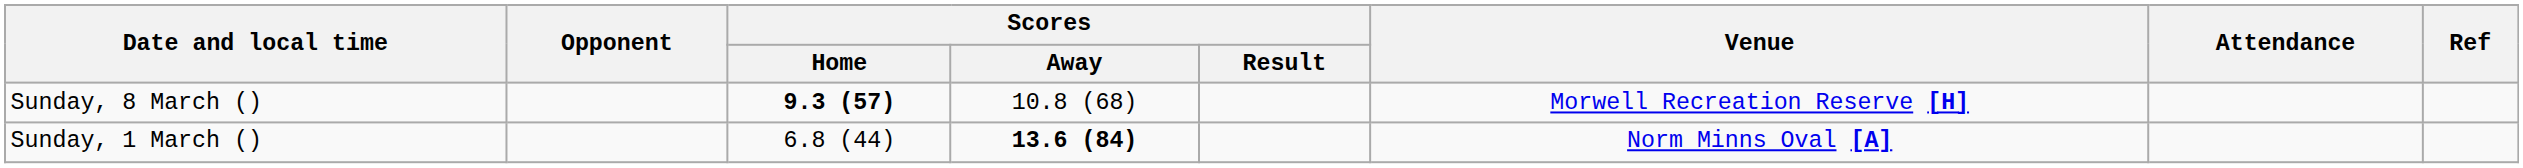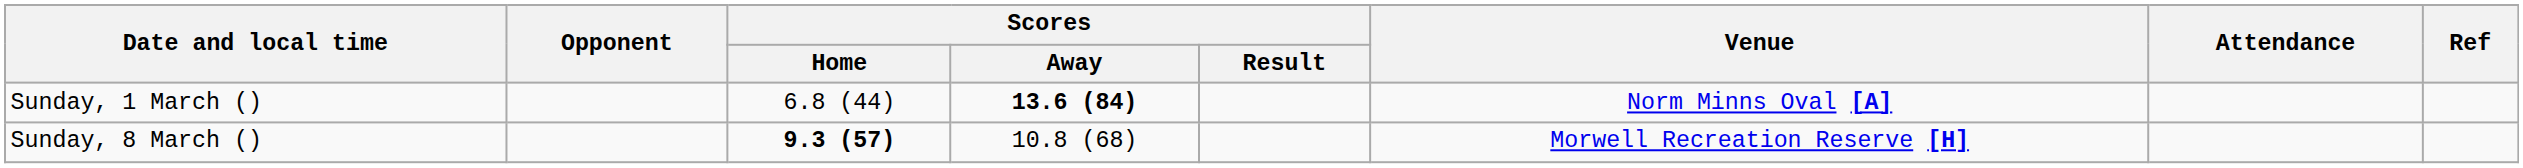 <table class="wikitable plainrowheaders" style="font-size:90%; width:100%; text-align:center;">
 <tr>
 <th scope="col" rowspan=2>Date and local time</th>
 <th scope="col" rowspan=2>Opponent</th>
 <th scope="col" colspan=3>Scores</th>
 <th scope="col" rowspan=2>Venue</th>
 <th scope="col" rowspan=2>Attendance</th>
 <th scope="col" rowspan=2>Ref</th>
 </tr>
 <tr>
 <th scope="col">Home</th>
 <th scope="col">Away</th>
 <th scope="col">Result</th>
 </tr>
 <tr>
+<td align=left>Sunday, 1 March ()</td>
+<td align=left></td>
+<td>6.8 (44)</td>
+<td><strong>13.6 (84)</strong></td>
+<td></td>
+<td><a href='#'>Norm Minns Oval</a> <a href='#'><strong>[A]</strong></a></td>
+<td></td>
+<td></td>
+</tr>
+<tr>
 <td align=left>Sunday, 8 March ()</td>
 <td align=left></td>
 <td><strong>9.3 (57)</strong></td>
 <td>10.8 (68)</td>
 <td></td>
 <td><a href='#'>Morwell Recreation Reserve</a> <a href='#'><strong>[H]</strong></a></td>
 <td></td>
 <td></td>
 </tr>
-<tr>
-<td align=left>Sunday, 1 March ()</td>
-<td align=left></td>
-<td>6.8 (44)</td>
-<td><strong>13.6 (84)</strong></td>
-<td></td>
-<td><a href='#'>Norm Minns Oval</a> <a href='#'><strong>[A]</strong></a></td>
-<td></td>
-<td></td>
-</tr>
 </table>
